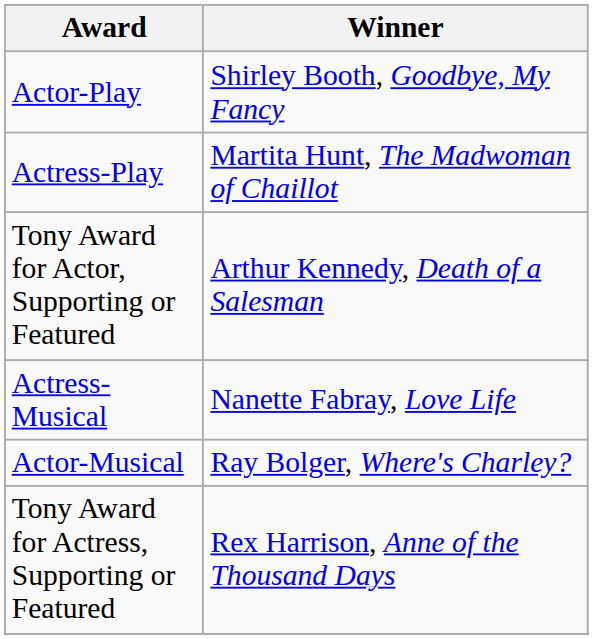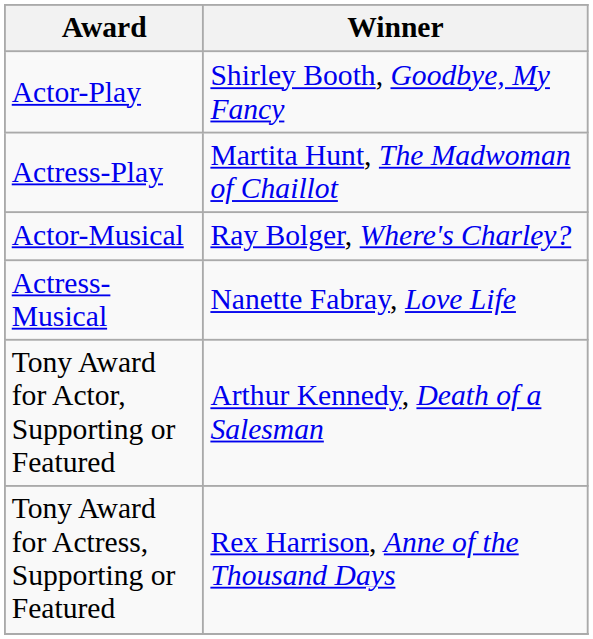 <table class="wikitable">
 <tr>
 <th width="100"><strong>Award</strong></th>
 <th width="200"><strong>Winner</strong></th>
 </tr>
 <tr>
 <td><a href='#'>Actor-Play</a></td>
 <td><a href='#'>Shirley Booth</a>, <em><a href='#'>Goodbye, My Fancy</a></em></td>
 </tr>
 <tr>
 <td><a href='#'>Actress-Play</a></td>
 <td><a href='#'>Martita Hunt</a>, <em><a href='#'>The Madwoman of Chaillot</a></em></td>
 </tr>
 <tr>
-<td>Tony Award for Actor, Supporting or Featured</td>
-<td><a href='#'>Arthur Kennedy</a>, <em><a href='#'>Death of a Salesman</a></em></td>
+<td><a href='#'>Actor-Musical</a></td>
+<td><a href='#'>Ray Bolger</a>, <em><a href='#'>Where's Charley?</a></em></td>
 </tr>
 <tr>
 <td><a href='#'>Actress-Musical</a></td>
 <td><a href='#'>Nanette Fabray</a>, <em><a href='#'>Love Life</a></em></td>
 </tr>
 <tr>
-<td><a href='#'>Actor-Musical</a></td>
-<td><a href='#'>Ray Bolger</a>, <em><a href='#'>Where's Charley?</a></em></td>
+<td>Tony Award for Actor, Supporting or Featured</td>
+<td><a href='#'>Arthur Kennedy</a>, <em><a href='#'>Death of a Salesman</a></em></td>
 </tr>
 <tr>
 <td>Tony Award for Actress, Supporting or Featured</td>
 <td><a href='#'>Rex Harrison</a>, <em><a href='#'>Anne of the Thousand Days</a></em></td>
 </tr>
 <tr>
 </tr>
 </table>
